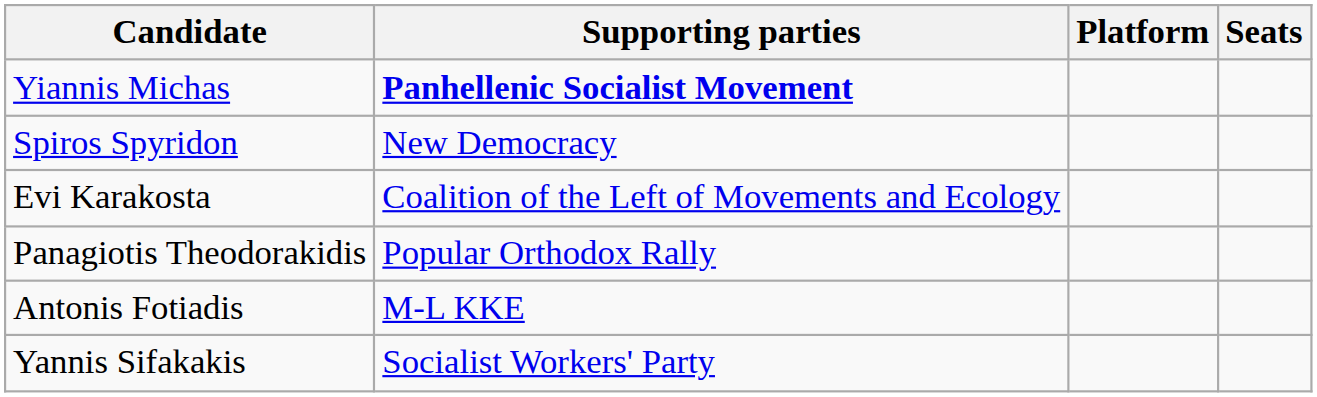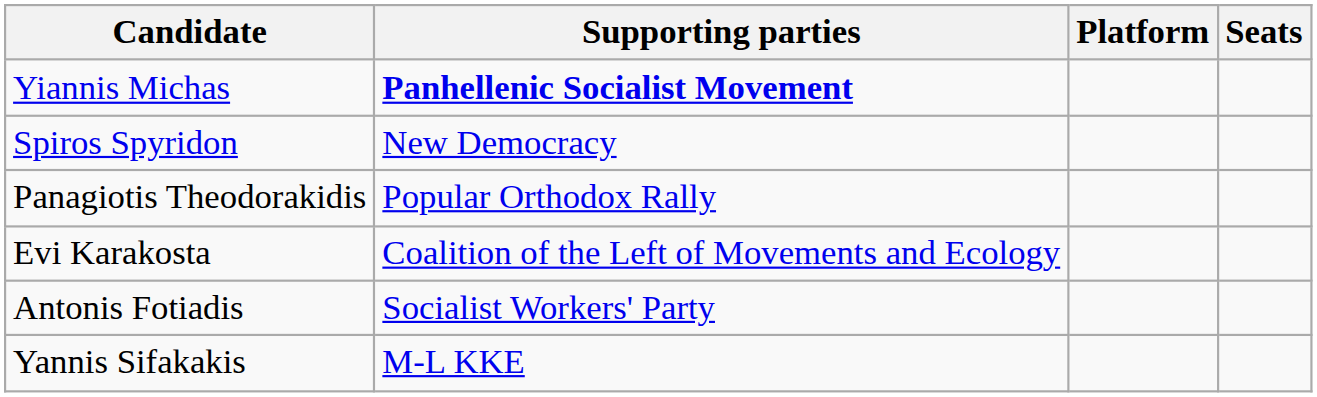 <table class="wikitable">
 <tr>
 <th>Candidate</th>
 <th>Supporting parties</th>
 <th>Platform</th>
 <th>Seats</th>
 </tr>
 <tr>
 <td><a href='#'>Yiannis Michas</a></td>
 <td><strong><a href='#'>Panhellenic Socialist Movement</a></strong></td>
 <td></td>
 <td></td>
 </tr>
 <tr>
 <td><a href='#'>Spiros Spyridon</a></td>
 <td><a href='#'>New Democracy</a></td>
 <td></td>
 <td></td>
 </tr>
 <tr>
+<td>Panagiotis Theodorakidis</td>
+<td><a href='#'>Popular Orthodox Rally</a></td>
+<td></td>
+<td></td>
+</tr>
+<tr>
 <td>Evi Karakosta</td>
 <td><a href='#'>Coalition of the Left of Movements and Ecology</a></td>
 <td></td>
 <td></td>
 </tr>
 <tr>
-<td>Panagiotis Theodorakidis</td>
-<td><a href='#'>Popular Orthodox Rally</a></td>
-<td></td>
-<td></td>
-</tr>
-<tr>
 <td>Antonis Fotiadis</td>
-<td><a href='#'>M-L KKE</a></td>
+<td><a href='#'>Socialist Workers' Party</a></td>
 <td></td>
 <td></td>
 </tr>
 <tr>
 <td>Yannis Sifakakis</td>
-<td><a href='#'>Socialist Workers' Party</a></td>
+<td><a href='#'>M-L KKE</a></td>
 <td></td>
 <td></td>
 </tr>
 </table>
